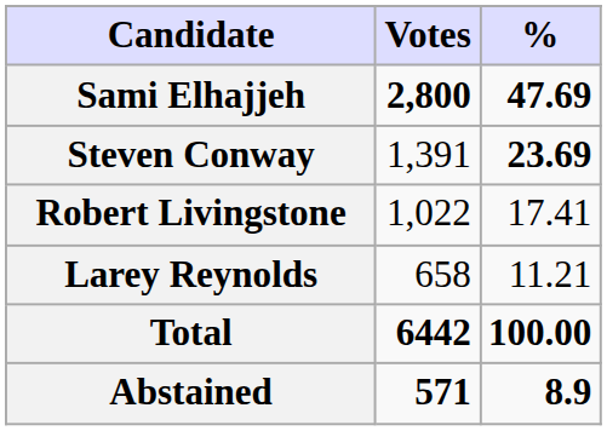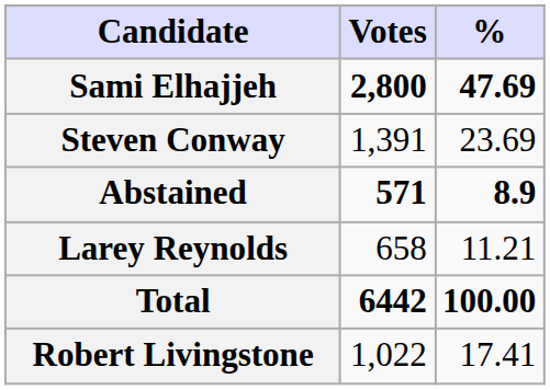 <table class="wikitable sortable plainrowheaders">
 <tr style="background-color:#E9E9E9">
 </tr>
 <tr>
 <th scope="col" style="background:#ddf; width:150px;">Candidate</th>
 <th scope="col" style="background:#ddf;">Votes</th>
 <th scope="col" style="background:#ddf;">%</th>
 </tr>
 <tr>
 <th scope="row"><strong>Sami Elhajjeh</strong></th>
 <td align="right"><strong>2,800</strong></td>
 <td align=right><strong>47.69</strong></td>
 </tr>
 <tr>
 <th scope="row">Steven Conway</th>
 <td align="right">1,391</td>
-<td align=right><strong>23.69</strong></td>
+<td align=right>23.69</td>
 </tr>
 <tr>
-<th scope="row">Robert Livingstone</th>
-<td align="right">1,022</td>
-<td align=right>17.41</td>
+<th scope="row"><strong>Abstained</strong></th>
+<td align="right"><strong>571</strong></td>
+<td align=right><strong>8.9</strong></td>
 </tr>
 <tr>
 <th scope="row">Larey Reynolds</th>
 <td align="right">658</td>
 <td align=right>11.21</td>
 </tr>
 <tr>
 <th scope="row"><strong>Total</strong></th>
 <td align="right"><strong>6442</strong></td>
 <td align=right><strong>100.00</strong></td>
 </tr>
 <tr>
-<th scope="row"><strong>Abstained</strong></th>
-<td align="right"><strong>571</strong></td>
-<td align=right><strong>8.9</strong></td>
+<th scope="row">Robert Livingstone</th>
+<td align="right">1,022</td>
+<td align=right>17.41</td>
 </tr>
 </table>
